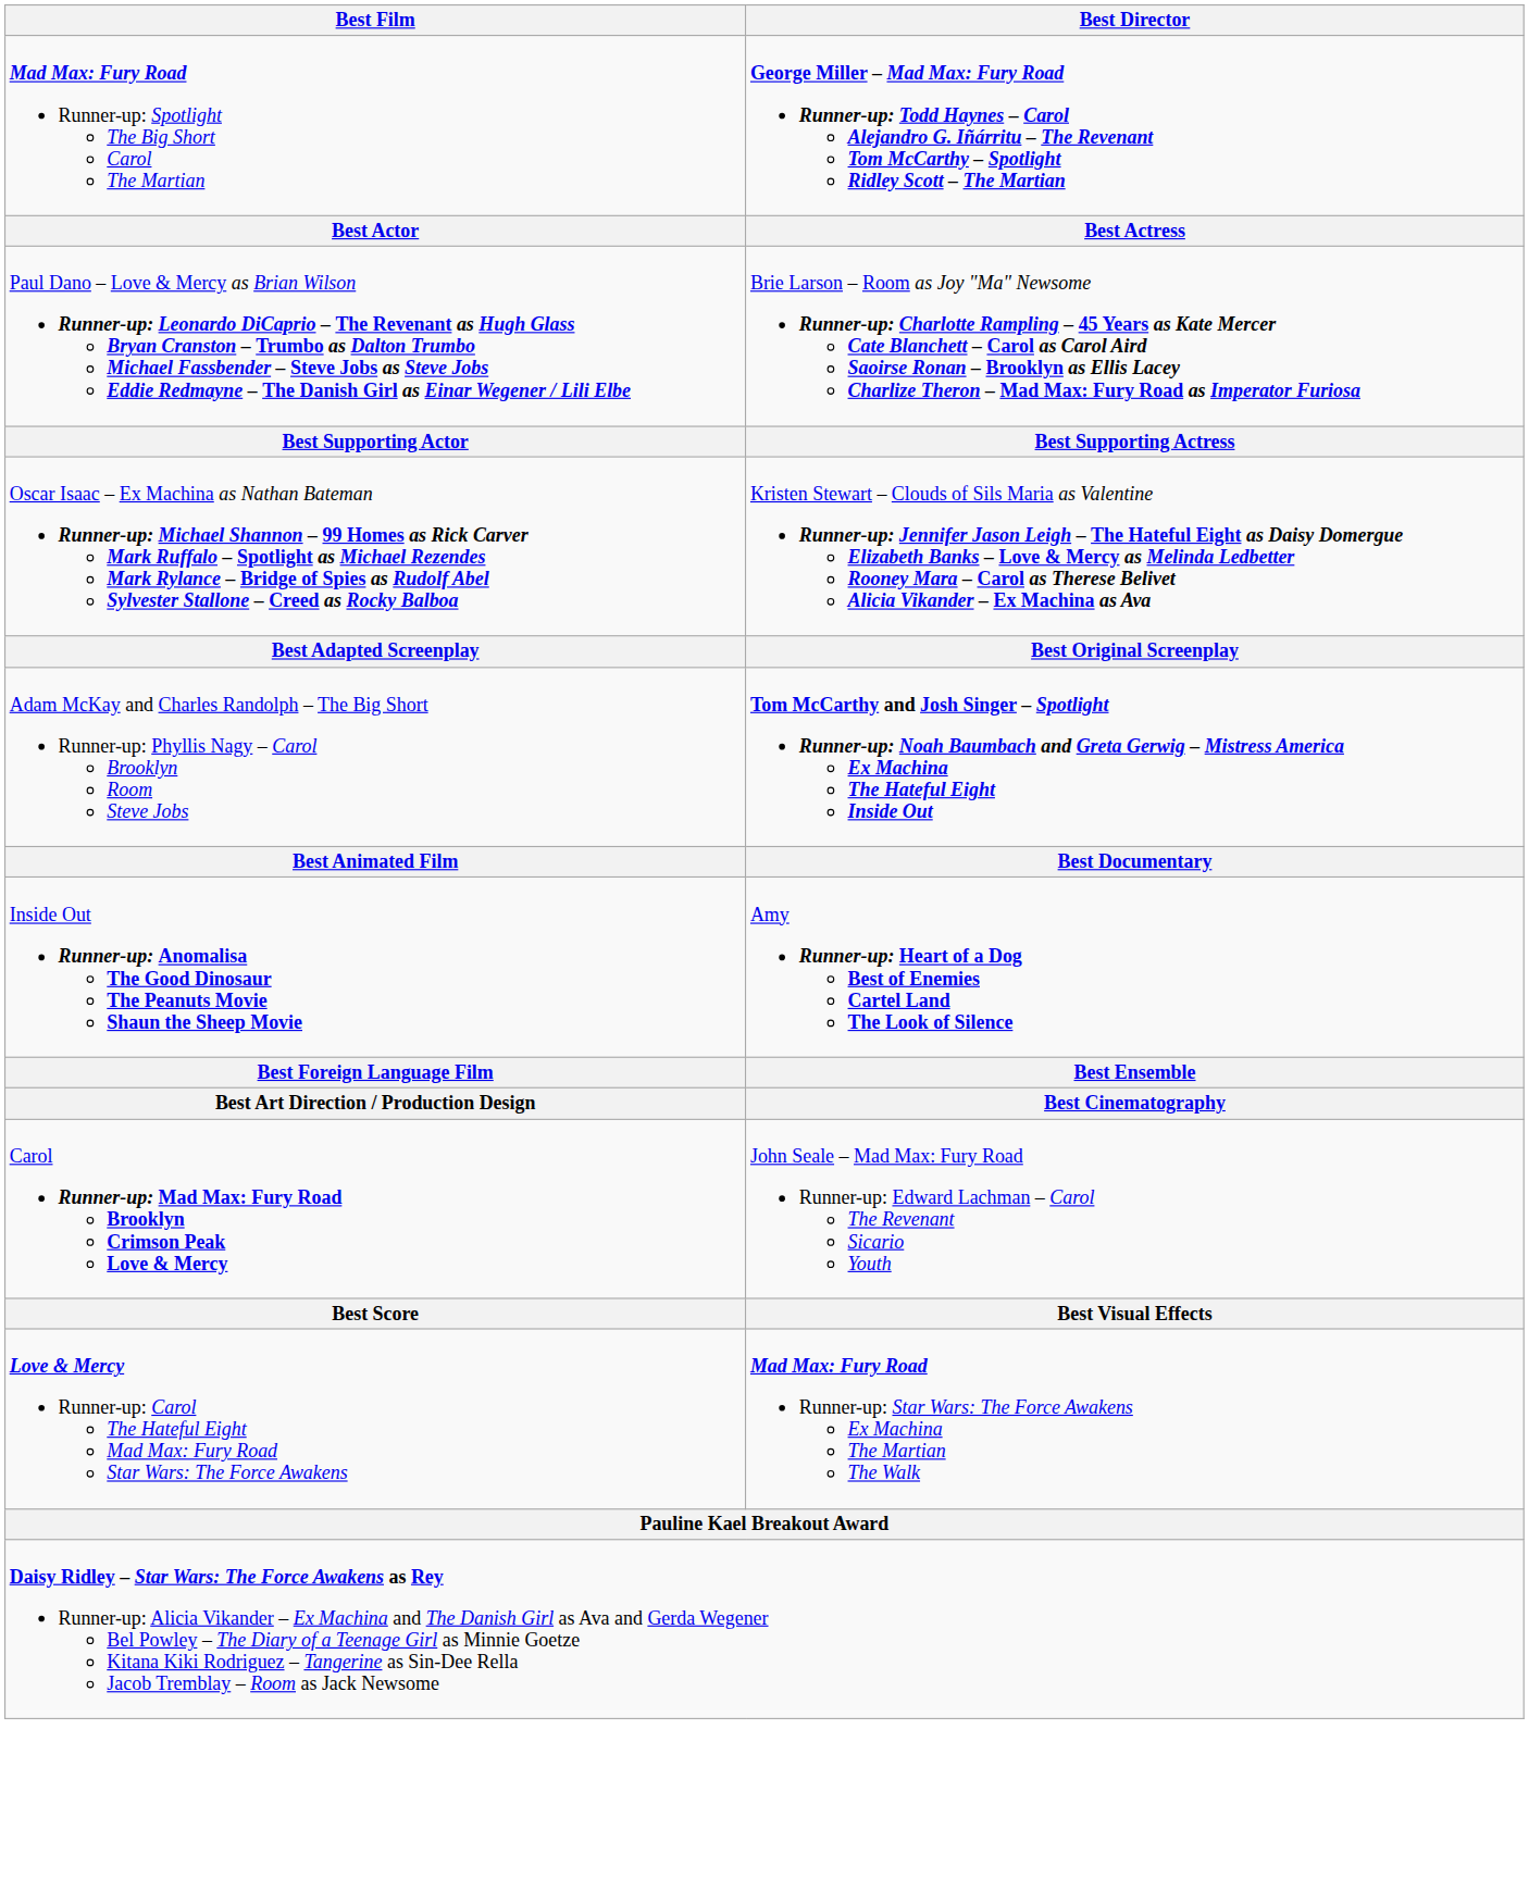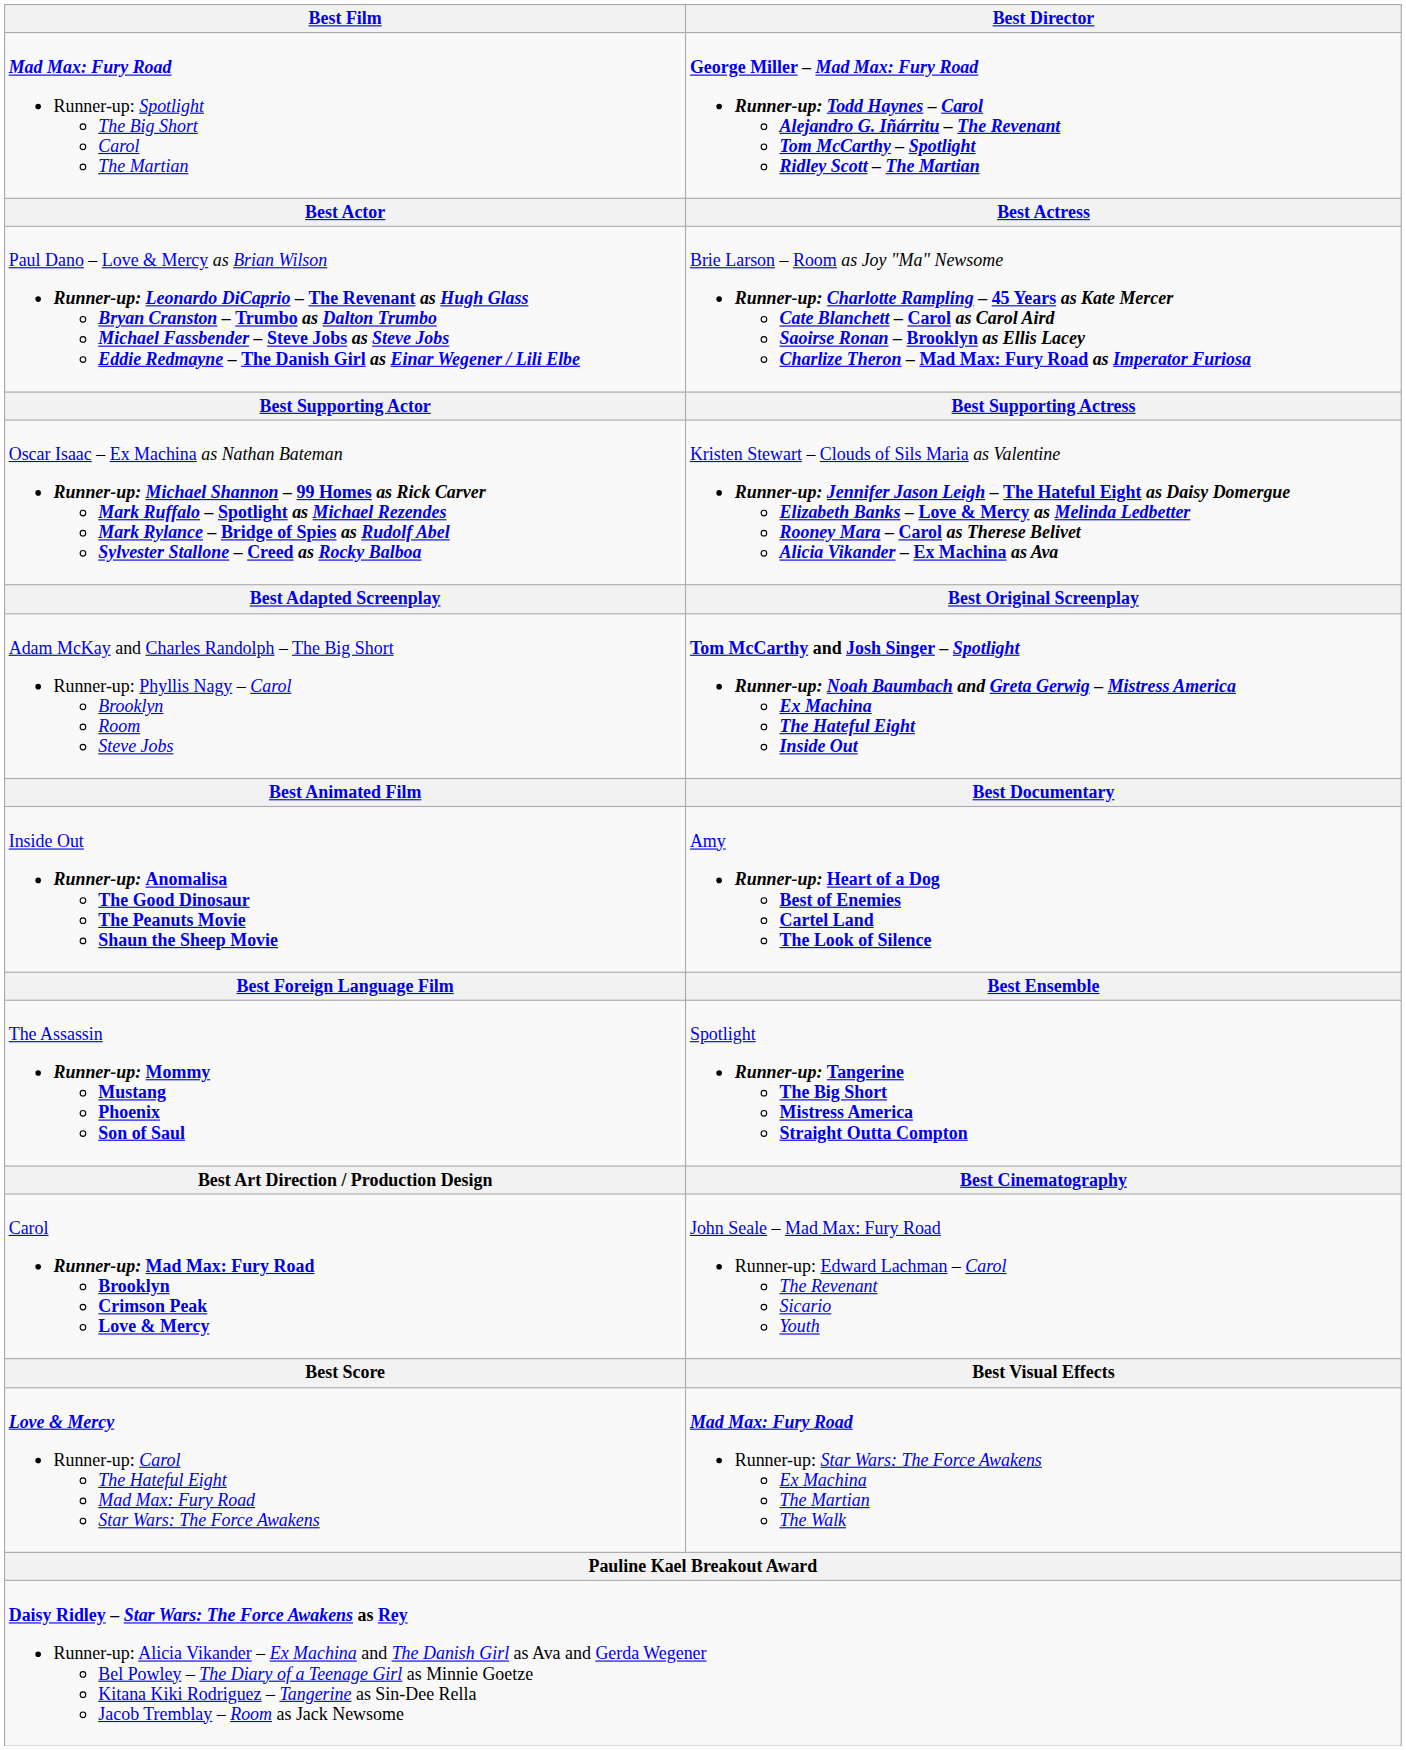 <table class=wikitable style="width=100%">
 <tr>
 <th style="width=50%"><a href='#'>Best Film</a></th>
 <th style="width=50%"><a href='#'>Best Director</a></th>
 </tr>
 <tr>
 <td valign="top"><br><strong><em><a href='#'>Mad Max: Fury Road</a></em></strong><ul><li>Runner-up: <em><a href='#'>Spotlight</a></em><ul><li><em><a href='#'>The Big Short</a></em></li><li><em><a href='#'>Carol</a></em></li><li><em><a href='#'>The Martian</a></em></li></ul></li></ul></td>
 <td valign="top"><br><strong><a href='#'>George Miller</a> – <em><a href='#'>Mad Max: Fury Road</a><strong><em><ul><li>Runner-up: <a href='#'>Todd Haynes</a> – </em><a href='#'>Carol</a><em><ul><li><a href='#'>Alejandro G. Iñárritu</a> – </em><a href='#'>The Revenant</a><em></li><li><a href='#'>Tom McCarthy</a> – </em><a href='#'>Spotlight</a><em></li><li><a href='#'>Ridley Scott</a> – </em><a href='#'>The Martian</a><em></li></ul></li></ul></td>
 </tr>
 <tr>
 <th style="width=50%"><a href='#'>Best Actor</a></th>
 <th style="width=50%"><a href='#'>Best Actress</a></th>
 </tr>
 <tr>
 <td valign="top"><br></strong><a href='#'>Paul Dano</a> – </em><a href='#'>Love & Mercy</a><em> as <a href='#'>Brian Wilson</a><strong><ul><li>Runner-up: <a href='#'>Leonardo DiCaprio</a> – </em><a href='#'>The Revenant</a><em> as <a href='#'>Hugh Glass</a><ul><li><a href='#'>Bryan Cranston</a> – </em><a href='#'>Trumbo</a><em> as <a href='#'>Dalton Trumbo</a></li><li><a href='#'>Michael Fassbender</a> – </em><a href='#'>Steve Jobs</a><em> as <a href='#'>Steve Jobs</a></li><li><a href='#'>Eddie Redmayne</a> – </em><a href='#'>The Danish Girl</a><em> as <a href='#'>Einar Wegener / Lili Elbe</a></li></ul></li></ul></td>
 <td valign="top"><br></strong><a href='#'>Brie Larson</a> – </em><a href='#'>Room</a><em> as Joy "Ma" Newsome<strong><ul><li>Runner-up: <a href='#'>Charlotte Rampling</a> – </em><a href='#'>45 Years</a><em> as Kate Mercer<ul><li><a href='#'>Cate Blanchett</a> – </em><a href='#'>Carol</a><em> as Carol Aird</li><li><a href='#'>Saoirse Ronan</a> – </em><a href='#'>Brooklyn</a><em> as Ellis Lacey</li><li><a href='#'>Charlize Theron</a> – </em><a href='#'>Mad Max: Fury Road</a><em> as <a href='#'>Imperator Furiosa</a></li></ul></li></ul></td>
 </tr>
 <tr>
 <th style="width=50%"><a href='#'>Best Supporting Actor</a></th>
 <th style="width=50%"><a href='#'>Best Supporting Actress</a></th>
 </tr>
 <tr>
 <td valign="top"><br></strong><a href='#'>Oscar Isaac</a> – </em><a href='#'>Ex Machina</a><em> as Nathan Bateman<strong><ul><li>Runner-up: <a href='#'>Michael Shannon</a> – </em><a href='#'>99 Homes</a><em> as Rick Carver<ul><li><a href='#'>Mark Ruffalo</a> – </em><a href='#'>Spotlight</a><em> as <a href='#'>Michael Rezendes</a></li><li><a href='#'>Mark Rylance</a> – </em><a href='#'>Bridge of Spies</a><em> as <a href='#'>Rudolf Abel</a></li><li><a href='#'>Sylvester Stallone</a> – </em><a href='#'>Creed</a><em> as <a href='#'>Rocky Balboa</a></li></ul></li></ul></td>
 <td valign="top"><br></strong><a href='#'>Kristen Stewart</a> – </em><a href='#'>Clouds of Sils Maria</a><em> as Valentine<strong><ul><li>Runner-up: <a href='#'>Jennifer Jason Leigh</a> – </em><a href='#'>The Hateful Eight</a><em> as Daisy Domergue<ul><li><a href='#'>Elizabeth Banks</a> – </em><a href='#'>Love & Mercy</a><em> as <a href='#'>Melinda Ledbetter</a></li><li><a href='#'>Rooney Mara</a> – </em><a href='#'>Carol</a><em> as Therese Belivet</li><li><a href='#'>Alicia Vikander</a> – </em><a href='#'>Ex Machina</a><em> as Ava</li></ul></li></ul></td>
 </tr>
 <tr>
 <th style="width=50%"><a href='#'>Best Adapted Screenplay</a></th>
 <th style="width=50%"><a href='#'>Best Original Screenplay</a></th>
 </tr>
 <tr>
 <td valign="top"><br></strong><a href='#'>Adam McKay</a> and <a href='#'>Charles Randolph</a> – </em><a href='#'>The Big Short</a></em></strong><ul><li>Runner-up: <a href='#'>Phyllis Nagy</a> – <em><a href='#'>Carol</a></em><ul><li><em><a href='#'>Brooklyn</a></em></li><li><em><a href='#'>Room</a></em></li><li><em><a href='#'>Steve Jobs</a></em></li></ul></li></ul></td>
 <td valign="top"><br><strong><a href='#'>Tom McCarthy</a> and <a href='#'>Josh Singer</a> – <em><a href='#'>Spotlight</a><strong><em><ul><li>Runner-up: <a href='#'>Noah Baumbach</a> and <a href='#'>Greta Gerwig</a> – </em><a href='#'>Mistress America</a><em><ul><li></em><a href='#'>Ex Machina</a><em></li><li></em><a href='#'>The Hateful Eight</a><em></li><li></em><a href='#'>Inside Out</a><em></li></ul></li></ul></td>
 </tr>
 <tr>
 <th style="width=50%"><a href='#'>Best Animated Film</a></th>
 <th style="width=50%"><a href='#'>Best Documentary</a></th>
 </tr>
 <tr>
 <td valign="top"><br></em></strong><a href='#'>Inside Out</a><strong><em><ul><li>Runner-up: </em><a href='#'>Anomalisa</a><em><ul><li></em><a href='#'>The Good Dinosaur</a><em></li><li></em><a href='#'>The Peanuts Movie</a><em></li><li></em><a href='#'>Shaun the Sheep Movie</a><em></li></ul></li></ul></td>
 <td valign="top"><br></em></strong><a href='#'>Amy</a><strong><em><ul><li>Runner-up: </em><a href='#'>Heart of a Dog</a><em><ul><li></em><a href='#'>Best of Enemies</a><em></li><li></em><a href='#'>Cartel Land</a><em></li><li></em><a href='#'>The Look of Silence</a><em></li></ul></li></ul></td>
 </tr>
 <tr>
 <th style="width=50%"><a href='#'>Best Foreign Language Film</a></th>
 <th style="width=50%"><a href='#'>Best Ensemble</a></th>
 </tr>
 <tr>
+<td valign="top"><br></em></strong><a href='#'>The Assassin</a><strong><em><ul><li>Runner-up: </em><a href='#'>Mommy</a><em><ul><li></em><a href='#'>Mustang</a><em></li><li></em><a href='#'>Phoenix</a><em></li><li></em><a href='#'>Son of Saul</a><em></li></ul></li></ul></td>
+<td valign="top"><br></em></strong><a href='#'>Spotlight</a><strong><em><ul><li>Runner-up: </em><a href='#'>Tangerine</a><em><ul><li></em><a href='#'>The Big Short</a><em></li><li></em><a href='#'>Mistress America</a><em></li><li></em><a href='#'>Straight Outta Compton</a><em></li></ul></li></ul></td>
+</tr>
+<tr>
 <th style="width=50%">Best Art Direction / Production Design</th>
 <th style="width=50%"><a href='#'>Best Cinematography</a></th>
 </tr>
 <tr>
 <td valign="top"><br></em></strong><a href='#'>Carol</a><strong><em><ul><li>Runner-up: </em><a href='#'>Mad Max: Fury Road</a><em><ul><li></em><a href='#'>Brooklyn</a><em></li><li></em><a href='#'>Crimson Peak</a><em></li><li></em><a href='#'>Love & Mercy</a><em></li></ul></li></ul></td>
 <td valign="top"><br></strong><a href='#'>John Seale</a> – </em><a href='#'>Mad Max: Fury Road</a></em></strong><ul><li>Runner-up: <a href='#'>Edward Lachman</a> – <em><a href='#'>Carol</a></em><ul><li><em><a href='#'>The Revenant</a></em></li><li><em><a href='#'>Sicario</a></em></li><li><em><a href='#'>Youth</a></em></li></ul></li></ul></td>
 </tr>
 <tr>
 <th style="width=50%">Best Score</th>
 <th style="width=50%">Best Visual Effects</th>
 </tr>
 <tr>
 <td valign="top"><br><strong><em><a href='#'>Love & Mercy</a></em></strong><ul><li>Runner-up: <em><a href='#'>Carol</a></em><ul><li><em><a href='#'>The Hateful Eight</a></em></li><li><em><a href='#'>Mad Max: Fury Road</a></em></li><li><em><a href='#'>Star Wars: The Force Awakens</a></em></li></ul></li></ul></td>
 <td valign="top"><br><strong><em><a href='#'>Mad Max: Fury Road</a></em></strong><ul><li>Runner-up: <em><a href='#'>Star Wars: The Force Awakens</a></em><ul><li><em><a href='#'>Ex Machina</a></em></li><li><em><a href='#'>The Martian</a></em></li><li><em><a href='#'>The Walk</a></em></li></ul></li></ul></td>
 </tr>
 <tr>
 <th colspan="2">Pauline Kael Breakout Award</th>
 </tr>
 <tr>
 <td colspan=2 valign="top" width="50%"><br><strong><a href='#'>Daisy Ridley</a> – <em><a href='#'>Star Wars: The Force Awakens</a></em> as <a href='#'>Rey</a></strong><ul><li>Runner-up: <a href='#'>Alicia Vikander</a> – <em><a href='#'>Ex Machina</a></em> and <em><a href='#'>The Danish Girl</a></em> as Ava and <a href='#'>Gerda Wegener</a><ul><li><a href='#'>Bel Powley</a> – <em><a href='#'>The Diary of a Teenage Girl</a></em> as Minnie Goetze</li><li><a href='#'>Kitana Kiki Rodriguez</a> – <em><a href='#'>Tangerine</a></em> as Sin-Dee Rella</li><li><a href='#'>Jacob Tremblay</a> – <em><a href='#'>Room</a></em> as Jack Newsome</li></ul></li></ul></td>
 </tr>
 </table>
